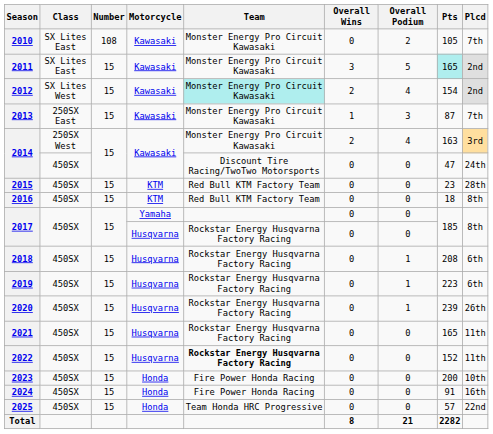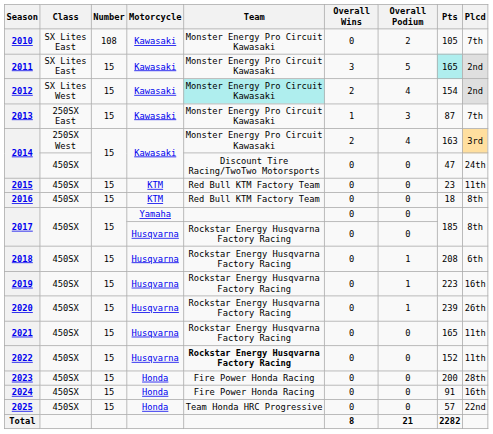 <table class="wikitable" style="font-size: 85%; text-align:center">
 <tr>
 <th>Season</th>
 <th>Class</th>
 <th>Number</th>
 <th>Motorcycle</th>
 <th>Team</th>
 <th>Overall Wins</th>
 <th>Overall Podium</th>
 <th>Pts</th>
 <th>Plcd</th>
 </tr>
 <tr>
 <th><a href='#'>2010</a></th>
 <td>SX Lites East</td>
 <td>108</td>
 <td><a href='#'>Kawasaki</a></td>
 <td>Monster Energy Pro Circuit Kawasaki</td>
 <td>0</td>
 <td>2</td>
 <td>105</td>
 <td>7th</td>
 </tr>
 <tr>
 <th><a href='#'>2011</a></th>
 <td>SX Lites East</td>
 <td>15</td>
 <td><a href='#'>Kawasaki</a></td>
 <td>Monster Energy Pro Circuit Kawasaki</td>
 <td>3</td>
 <td>5</td>
 <td style="background: paleturquoise;">165</td>
 <td style="background:#dfdfdf;">2nd</td>
 </tr>
 <tr>
 <th><a href='#'>2012</a></th>
 <td>SX Lites West</td>
 <td>15</td>
 <td><a href='#'>Kawasaki</a></td>
 <td style="background: paleturquoise;">Monster Energy Pro Circuit Kawasaki</td>
 <td>2</td>
 <td>4</td>
 <td>154</td>
 <td style="background:#dfdfdf;">2nd</td>
 </tr>
 <tr>
 <th><a href='#'>2013</a></th>
 <td>250SX East</td>
 <td>15</td>
 <td><a href='#'>Kawasaki</a></td>
 <td>Monster Energy Pro Circuit Kawasaki</td>
 <td>1</td>
 <td>3</td>
 <td>87</td>
 <td>7th</td>
 </tr>
 <tr>
 <th rowspan=2><a href='#'>2014</a></th>
 <td>250SX West</td>
 <td rowspan=2>15</td>
 <td rowspan=2><a href='#'>Kawasaki</a></td>
 <td>Monster Energy Pro Circuit Kawasaki</td>
 <td>2</td>
 <td>4</td>
 <td>163</td>
 <td style="background:#ffdf9f;">3rd</td>
 </tr>
 <tr>
 <td>450SX</td>
 <td>Discount Tire Racing/TwoTwo Motorsports</td>
 <td>0</td>
 <td>0</td>
 <td>47</td>
 <td>24th</td>
 </tr>
 <tr>
 <th><a href='#'>2015</a></th>
 <td>450SX</td>
 <td>15</td>
 <td><a href='#'>KTM</a></td>
 <td>Red Bull KTM Factory Team</td>
 <td>0</td>
 <td>0</td>
 <td>23</td>
-<td>28th</td>
+<td>11th</td>
 </tr>
 <tr>
 <th><a href='#'>2016</a></th>
 <td>450SX</td>
 <td>15</td>
 <td><a href='#'>KTM</a></td>
 <td>Red Bull KTM Factory Team</td>
 <td>0</td>
 <td>0</td>
 <td>18</td>
 <td>8th</td>
 </tr>
 <tr>
 <th rowspan=2><a href='#'>2017</a></th>
 <td rowspan=2>450SX</td>
 <td rowspan=2>15</td>
 <td><a href='#'>Yamaha</a></td>
 <td></td>
 <td>0</td>
 <td>0</td>
 <td rowspan=2>185</td>
 <td rowspan=2>8th</td>
 </tr>
 <tr>
 <td><a href='#'>Husqvarna</a></td>
 <td>Rockstar Energy Husqvarna Factory Racing</td>
 <td>0</td>
 <td>0</td>
 </tr>
 <tr>
 <th><a href='#'>2018</a></th>
 <td>450SX</td>
 <td>15</td>
 <td><a href='#'>Husqvarna</a></td>
 <td>Rockstar Energy Husqvarna Factory Racing</td>
 <td>0</td>
 <td>1</td>
 <td>208</td>
 <td>6th</td>
 </tr>
 <tr>
 <th><a href='#'>2019</a></th>
 <td>450SX</td>
 <td>15</td>
 <td><a href='#'>Husqvarna</a></td>
 <td>Rockstar Energy Husqvarna Factory Racing</td>
 <td>0</td>
 <td>1</td>
 <td>223</td>
-<td>6th</td>
+<td>16th</td>
 </tr>
 <tr>
 <th><a href='#'>2020</a></th>
 <td>450SX</td>
 <td>15</td>
 <td><a href='#'>Husqvarna</a></td>
 <td>Rockstar Energy Husqvarna Factory Racing</td>
 <td>0</td>
 <td>1</td>
 <td>239</td>
 <td>26th</td>
 </tr>
 <tr>
 <th><a href='#'>2021</a></th>
 <td>450SX</td>
 <td>15</td>
 <td><a href='#'>Husqvarna</a></td>
 <td>Rockstar Energy Husqvarna Factory Racing</td>
 <td>0</td>
 <td>0</td>
 <td>165</td>
 <td>11th</td>
 </tr>
 <tr>
 <th><a href='#'>2022</a></th>
 <td>450SX</td>
 <td>15</td>
 <td><a href='#'>Husqvarna</a></td>
 <td><strong>Rockstar Energy Husqvarna Factory Racing</strong></td>
 <td>0</td>
 <td>0</td>
 <td>152</td>
 <td>11th</td>
 </tr>
 <tr>
 <th><a href='#'>2023</a></th>
 <td>450SX</td>
 <td>15</td>
 <td><a href='#'>Honda</a></td>
 <td>Fire Power Honda Racing</td>
 <td>0</td>
 <td>0</td>
 <td>200</td>
-<td>10th</td>
+<td>28th</td>
 </tr>
 <tr>
 <th><a href='#'>2024</a></th>
 <td>450SX</td>
 <td>15</td>
 <td><a href='#'>Honda</a></td>
 <td>Fire Power Honda Racing</td>
 <td>0</td>
 <td>0</td>
 <td>91</td>
 <td>16th</td>
 </tr>
 <tr>
 <th><a href='#'>2025</a></th>
 <td>450SX</td>
 <td>15</td>
 <td><a href='#'>Honda</a></td>
 <td>Team Honda HRC Progressive</td>
 <td>0</td>
 <td>0</td>
 <td>57</td>
 <td>22nd</td>
 </tr>
 <tr>
 <th>Total</th>
 <td></td>
 <td></td>
 <td></td>
 <td></td>
 <td><strong>8</strong></td>
 <td><strong>21</strong></td>
 <td><strong>2282</strong></td>
 <td></td>
 </tr>
 </table>
